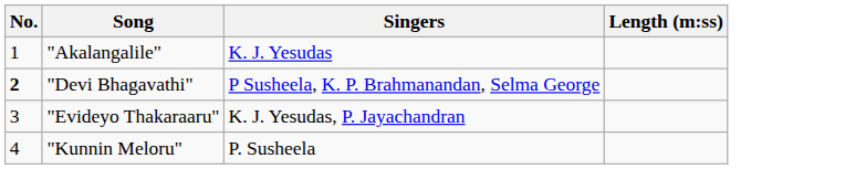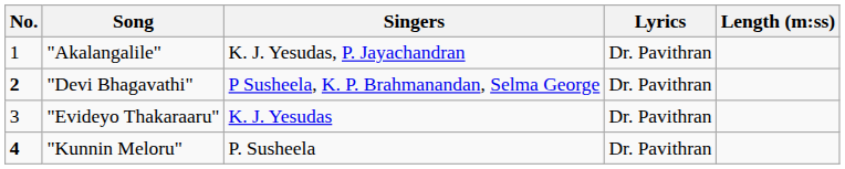 <table class="wikitable" style="font-size:95%;">
 <tr>
 <th>No.</th>
 <th>Song</th>
 <th>Singers</th>
+<th>Lyrics</th>
 <th>Length (m:ss)</th>
 </tr>
 <tr>
 <td>1</td>
 <td>"Akalangalile"</td>
-<td><a href='#'>K. J. Yesudas</a></td>
+<td>K. J. Yesudas, <a href='#'>P. Jayachandran</a></td>
+<td>Dr. Pavithran</td>
 <td></td>
 </tr>
 <tr>
 <td><strong>2</strong></td>
 <td>"Devi Bhagavathi"</td>
 <td><a href='#'>P Susheela</a>, <a href='#'>K. P. Brahmanandan</a>, <a href='#'>Selma George</a></td>
+<td>Dr. Pavithran</td>
 <td></td>
 </tr>
 <tr>
 <td>3</td>
 <td>"Evideyo Thakaraaru"</td>
-<td>K. J. Yesudas, <a href='#'>P. Jayachandran</a></td>
+<td><a href='#'>K. J. Yesudas</a></td>
+<td>Dr. Pavithran</td>
 <td></td>
 </tr>
 <tr>
-<td>4</td>
+<td><strong>4</strong></td>
 <td>"Kunnin Meloru"</td>
 <td>P. Susheela</td>
+<td>Dr. Pavithran</td>
 <td></td>
 </tr>
 </table>
